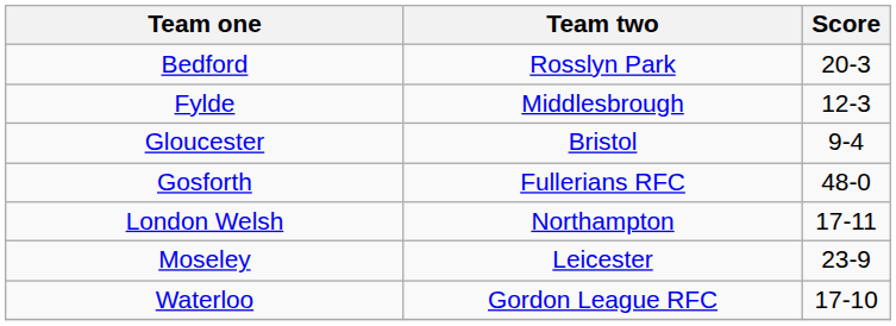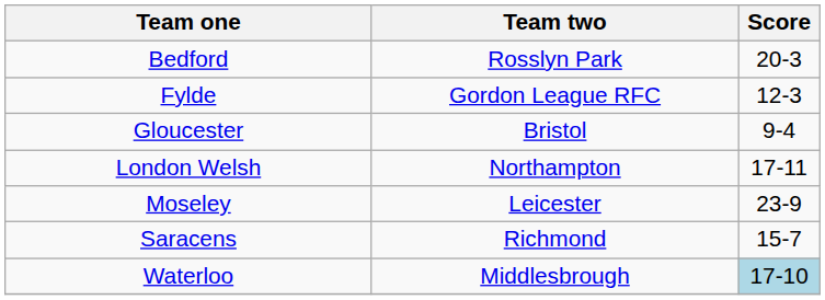 <table class="wikitable" style="text-align: center">
 <tr>
 <th width=250>Team one</th>
 <th width=250>Team two</th>
 <th width=50>Score</th>
 </tr>
 <tr>
 <td><a href='#'>Bedford</a></td>
 <td><a href='#'>Rosslyn Park</a></td>
 <td>20-3</td>
 </tr>
 <tr>
 <td><a href='#'>Fylde</a></td>
-<td><a href='#'>Middlesbrough</a></td>
+<td><a href='#'>Gordon League RFC</a></td>
 <td>12-3</td>
 </tr>
 <tr>
 <td><a href='#'>Gloucester</a></td>
 <td><a href='#'>Bristol</a></td>
 <td>9-4</td>
-</tr>
-<tr>
-<td><a href='#'>Gosforth</a></td>
-<td><a href='#'>Fullerians RFC</a></td>
-<td>48-0</td>
 </tr>
 <tr>
 <td><a href='#'>London Welsh</a></td>
 <td><a href='#'>Northampton</a></td>
 <td>17-11</td>
 </tr>
 <tr>
 <td><a href='#'>Moseley</a></td>
 <td><a href='#'>Leicester</a></td>
 <td>23-9</td>
 </tr>
 <tr>
+<td><a href='#'>Saracens</a></td>
+<td><a href='#'>Richmond</a></td>
+<td>15-7</td>
+</tr>
+<tr>
 <td><a href='#'>Waterloo</a></td>
-<td><a href='#'>Gordon League RFC</a></td>
-<td>17-10</td>
+<td><a href='#'>Middlesbrough</a></td>
+<td style="background: lightblue;">17-10</td>
 </tr>
 <tr>
 </tr>
 </table>
